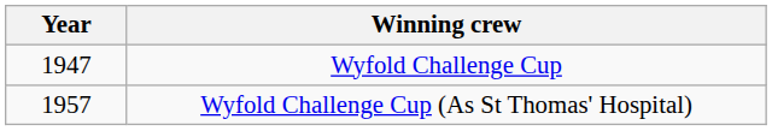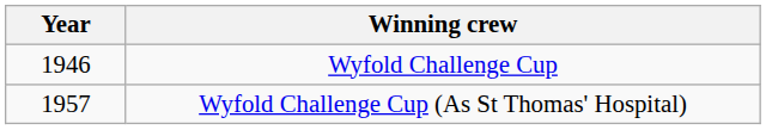 <table class="wikitable" style="text-align:center">
 <tr>
 <th width=70>Year</th>
 <th width=400>Winning crew</th>
 </tr>
 <tr>
-<td>1947</td>
+<td>1946</td>
 <td><a href='#'>Wyfold Challenge Cup</a></td>
 </tr>
 <tr>
 <td>1957</td>
 <td><a href='#'>Wyfold Challenge Cup</a> (As St Thomas' Hospital)</td>
 </tr>
 </table>
